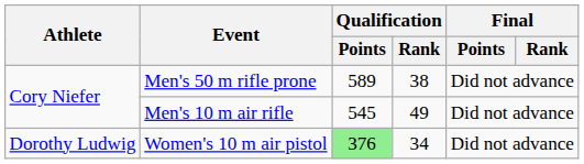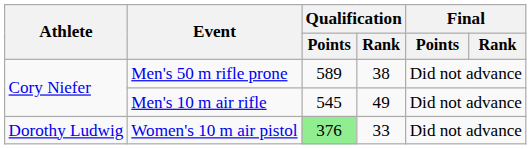 <table class="wikitable" style="font-size:90%">
 <tr>
 <th rowspan=2>Athlete</th>
 <th rowspan=2>Event</th>
 <th colspan=2>Qualification</th>
 <th colspan=2>Final</th>
 </tr>
 <tr style="font-size:95%">
 <th>Points</th>
 <th>Rank</th>
 <th>Points</th>
 <th>Rank</th>
 </tr>
 <tr align=center>
 <td align=left rowspan=2><a href='#'>Cory Niefer</a></td>
 <td align=left><a href='#'>Men's 50 m rifle prone</a></td>
 <td>589</td>
 <td>38</td>
 <td colspan=2>Did not advance</td>
 </tr>
 <tr align=center>
 <td align=left><a href='#'>Men's 10 m air rifle</a></td>
 <td>545</td>
 <td>49</td>
 <td colspan=2>Did not advance</td>
 </tr>
 <tr align=center>
 <td align=left><a href='#'>Dorothy Ludwig</a></td>
 <td align=left><a href='#'>Women's 10 m air pistol</a></td>
 <td style="background: lightgreen;">376</td>
-<td>34</td>
+<td>33</td>
 <td colspan=2>Did not advance</td>
 </tr>
 </table>
